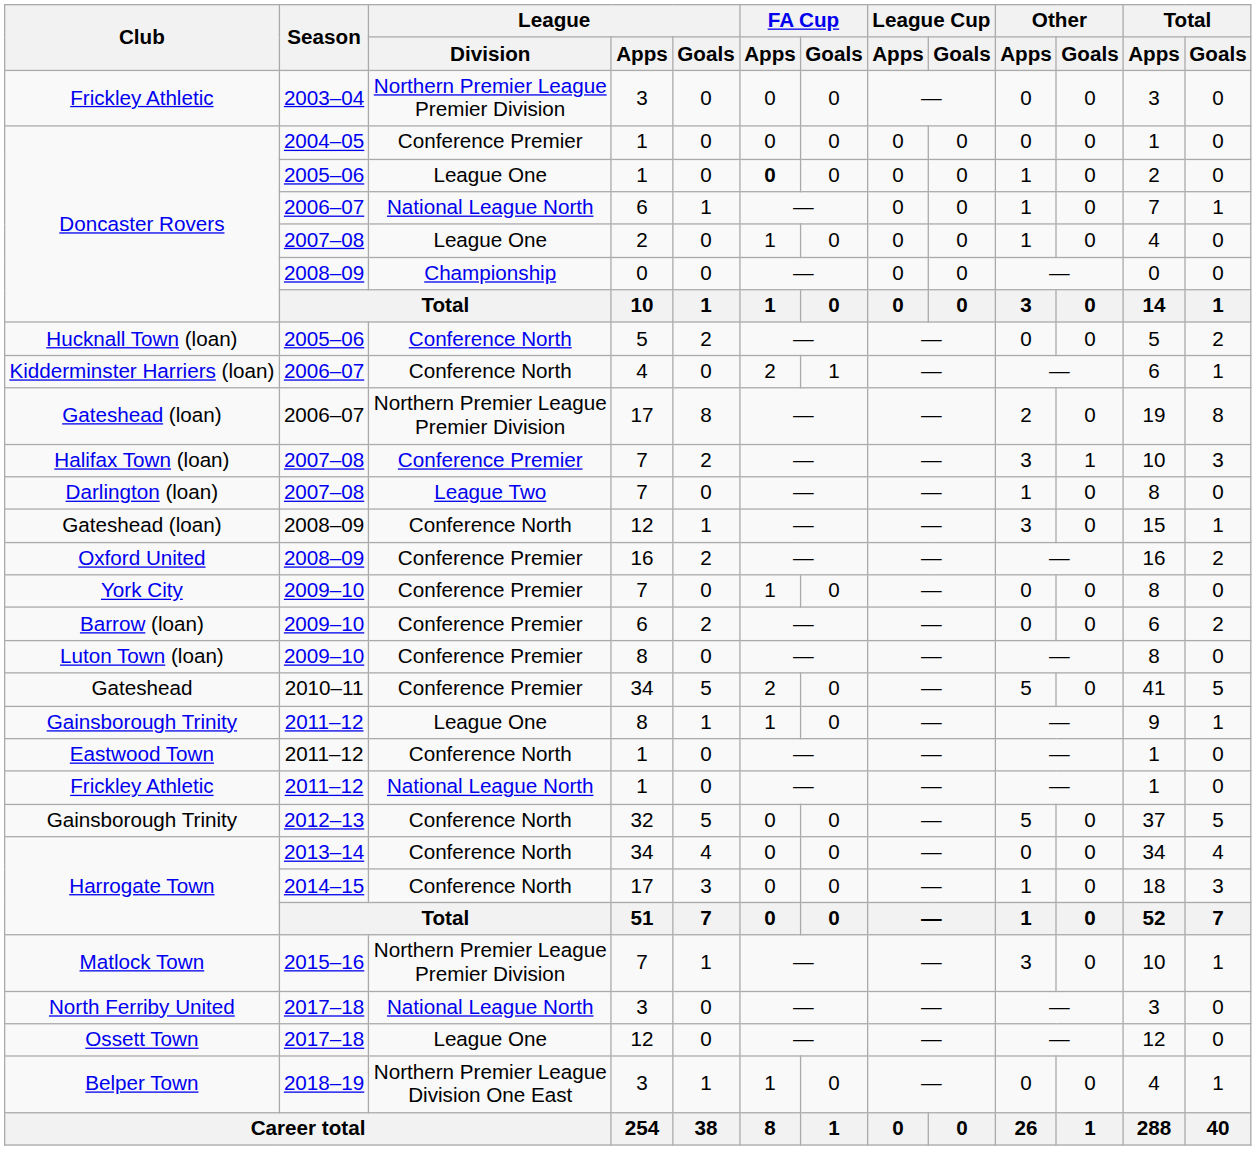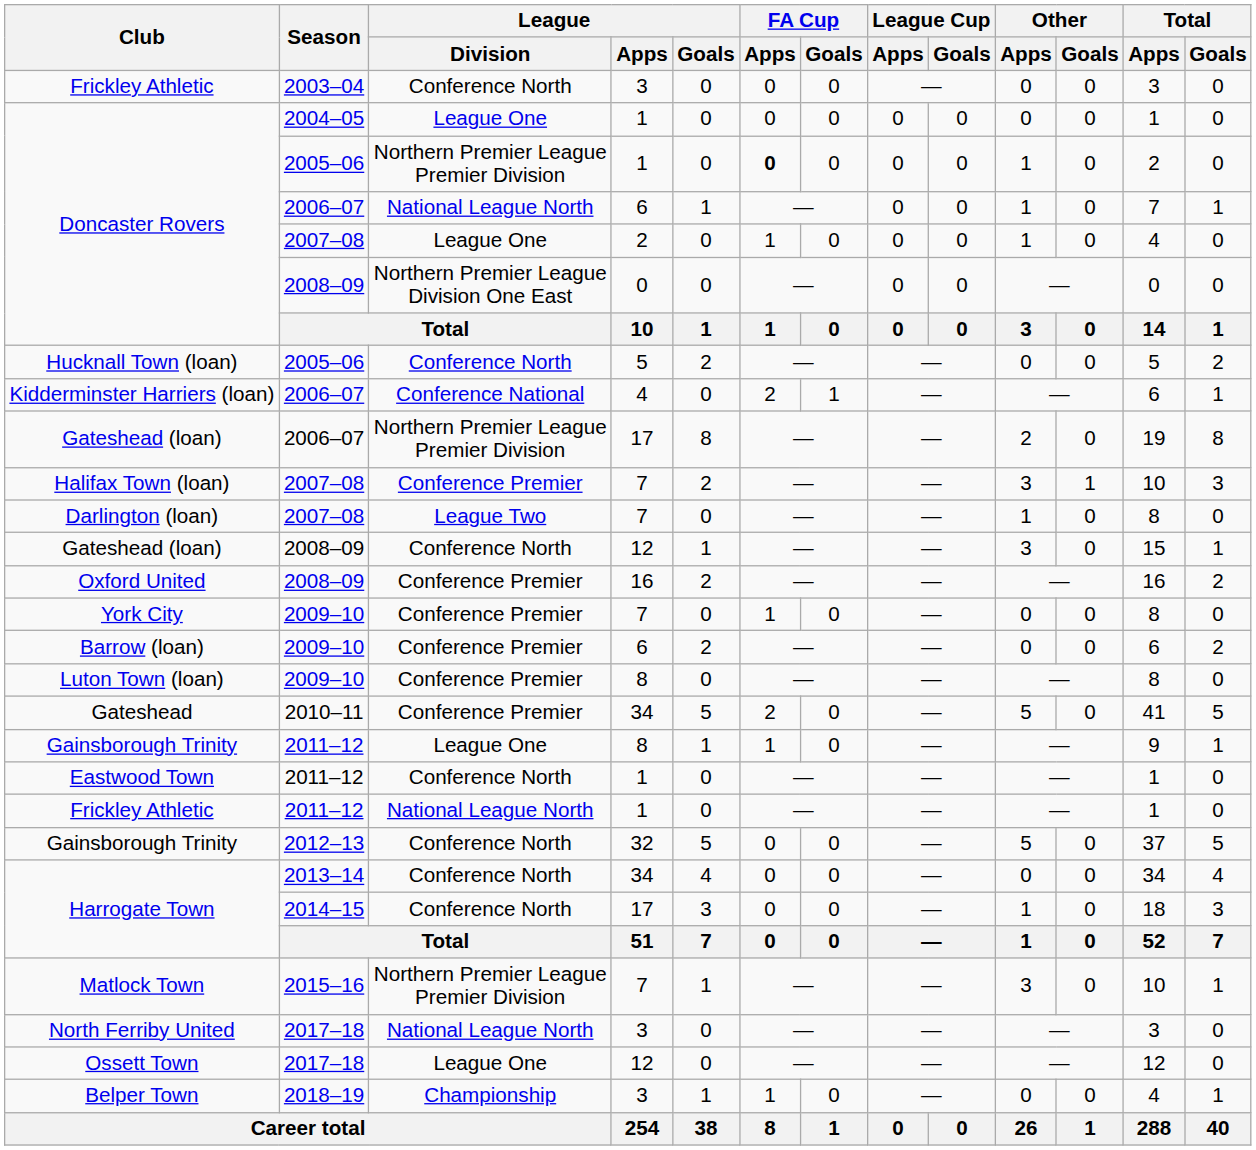 <table class=wikitable style=text-align:center>
 <tr>
 <th rowspan=2>Club</th>
 <th rowspan=2>Season</th>
 <th colspan=3>League</th>
 <th colspan=2><a href='#'>FA Cup</a></th>
 <th colspan=2>League Cup</th>
 <th colspan=2>Other</th>
 <th colspan=2>Total</th>
 </tr>
 <tr>
 <th>Division</th>
 <th>Apps</th>
 <th>Goals</th>
 <th>Apps</th>
 <th>Goals</th>
 <th>Apps</th>
 <th>Goals</th>
 <th>Apps</th>
 <th>Goals</th>
 <th>Apps</th>
 <th>Goals</th>
 </tr>
 <tr>
 <td><a href='#'>Frickley Athletic</a></td>
 <td><a href='#'>2003–04</a></td>
-<td><a href='#'>Northern Premier League</a><br>Premier Division</td>
+<td>Conference North</td>
 <td>3</td>
 <td>0</td>
 <td>0</td>
 <td>0</td>
 <td colspan=2>—</td>
 <td>0</td>
 <td>0</td>
 <td>3</td>
 <td>0</td>
 </tr>
 <tr>
 <td rowspan=6><a href='#'>Doncaster Rovers</a></td>
 <td><a href='#'>2004–05</a></td>
-<td>Conference Premier</td>
+<td><a href='#'>League One</a></td>
 <td>1</td>
 <td>0</td>
 <td>0</td>
 <td>0</td>
 <td>0</td>
 <td>0</td>
 <td>0</td>
 <td>0</td>
 <td>1</td>
 <td>0</td>
 </tr>
 <tr>
 <td><a href='#'>2005–06</a></td>
-<td>League One</td>
+<td>Northern Premier League<br>Premier Division</td>
 <td>1</td>
 <td>0</td>
 <td><strong>0</strong></td>
 <td>0</td>
 <td>0</td>
 <td>0</td>
 <td>1</td>
 <td>0</td>
 <td>2</td>
 <td>0</td>
 </tr>
 <tr>
 <td><a href='#'>2006–07</a></td>
 <td><a href='#'>National League North</a></td>
 <td>6</td>
 <td>1</td>
 <td colspan=2>—</td>
 <td>0</td>
 <td>0</td>
 <td>1</td>
 <td>0</td>
 <td>7</td>
 <td>1</td>
 </tr>
 <tr>
 <td><a href='#'>2007–08</a></td>
 <td>League One</td>
 <td>2</td>
 <td>0</td>
 <td>1</td>
 <td>0</td>
 <td>0</td>
 <td>0</td>
 <td>1</td>
 <td>0</td>
 <td>4</td>
 <td>0</td>
 </tr>
 <tr>
 <td><a href='#'>2008–09</a></td>
-<td><a href='#'>Championship</a></td>
+<td>Northern Premier League<br>Division One East</td>
 <td>0</td>
 <td>0</td>
 <td colspan=2>—</td>
 <td>0</td>
 <td>0</td>
 <td colspan=2>—</td>
 <td>0</td>
 <td>0</td>
 </tr>
 <tr>
 <th colspan=2>Total</th>
 <th>10</th>
 <th>1</th>
 <th>1</th>
 <th>0</th>
 <th>0</th>
 <th>0</th>
 <th>3</th>
 <th>0</th>
 <th>14</th>
 <th>1</th>
 </tr>
 <tr>
 <td><a href='#'>Hucknall Town</a> (loan)</td>
 <td><a href='#'>2005–06</a></td>
 <td><a href='#'>Conference North</a></td>
 <td>5</td>
 <td>2</td>
 <td colspan=2>—</td>
 <td colspan=2>—</td>
 <td>0</td>
 <td>0</td>
 <td>5</td>
 <td>2</td>
 </tr>
 <tr>
 <td><a href='#'>Kidderminster Harriers</a> (loan)</td>
 <td><a href='#'>2006–07</a></td>
-<td>Conference North</td>
+<td><a href='#'>Conference National</a></td>
 <td>4</td>
 <td>0</td>
 <td>2</td>
 <td>1</td>
 <td colspan=2>—</td>
 <td colspan=2>—</td>
 <td>6</td>
 <td>1</td>
 </tr>
 <tr>
 <td><a href='#'>Gateshead</a> (loan)</td>
 <td>2006–07</td>
 <td>Northern Premier League<br>Premier Division</td>
 <td>17</td>
 <td>8</td>
 <td colspan=2>—</td>
 <td colspan=2>—</td>
 <td>2</td>
 <td>0</td>
 <td>19</td>
 <td>8</td>
 </tr>
 <tr>
 <td><a href='#'>Halifax Town</a> (loan)</td>
 <td><a href='#'>2007–08</a></td>
 <td><a href='#'>Conference Premier</a></td>
 <td>7</td>
 <td>2</td>
 <td colspan=2>—</td>
 <td colspan=2>—</td>
 <td>3</td>
 <td>1</td>
 <td>10</td>
 <td>3</td>
 </tr>
 <tr>
 <td><a href='#'>Darlington</a> (loan)</td>
 <td><a href='#'>2007–08</a></td>
 <td><a href='#'>League Two</a></td>
 <td>7</td>
 <td>0</td>
 <td colspan=2>—</td>
 <td colspan=2>—</td>
 <td>1</td>
 <td>0</td>
 <td>8</td>
 <td>0</td>
 </tr>
 <tr>
 <td>Gateshead (loan)</td>
 <td>2008–09</td>
 <td>Conference North</td>
 <td>12</td>
 <td>1</td>
 <td colspan=2>—</td>
 <td colspan=2>—</td>
 <td>3</td>
 <td>0</td>
 <td>15</td>
 <td>1</td>
 </tr>
 <tr>
 <td><a href='#'>Oxford United</a></td>
 <td><a href='#'>2008–09</a></td>
 <td>Conference Premier</td>
 <td>16</td>
 <td>2</td>
 <td colspan=2>—</td>
 <td colspan=2>—</td>
 <td colspan=2>—</td>
 <td>16</td>
 <td>2</td>
 </tr>
 <tr>
 <td><a href='#'>York City</a></td>
 <td><a href='#'>2009–10</a></td>
 <td>Conference Premier</td>
 <td>7</td>
 <td>0</td>
 <td>1</td>
 <td>0</td>
 <td colspan=2>—</td>
 <td>0</td>
 <td>0</td>
 <td>8</td>
 <td>0</td>
 </tr>
 <tr>
 <td><a href='#'>Barrow</a> (loan)</td>
 <td><a href='#'>2009–10</a></td>
 <td>Conference Premier</td>
 <td>6</td>
 <td>2</td>
 <td colspan=2>—</td>
 <td colspan=2>—</td>
 <td>0</td>
 <td>0</td>
 <td>6</td>
 <td>2</td>
 </tr>
 <tr>
 <td><a href='#'>Luton Town</a> (loan)</td>
 <td><a href='#'>2009–10</a></td>
 <td>Conference Premier</td>
 <td>8</td>
 <td>0</td>
 <td colspan=2>—</td>
 <td colspan=2>—</td>
 <td colspan=2>—</td>
 <td>8</td>
 <td>0</td>
 </tr>
 <tr>
 <td>Gateshead</td>
 <td>2010–11</td>
 <td>Conference Premier</td>
 <td>34</td>
 <td>5</td>
 <td>2</td>
 <td>0</td>
 <td colspan=2>—</td>
 <td>5</td>
 <td>0</td>
 <td>41</td>
 <td>5</td>
 </tr>
 <tr>
 <td><a href='#'>Gainsborough Trinity</a></td>
 <td><a href='#'>2011–12</a></td>
 <td>League One</td>
 <td>8</td>
 <td>1</td>
 <td>1</td>
 <td>0</td>
 <td colspan=2>—</td>
 <td colspan=2>—</td>
 <td>9</td>
 <td>1</td>
 </tr>
 <tr>
 <td><a href='#'>Eastwood Town</a></td>
 <td>2011–12</td>
 <td>Conference North</td>
 <td>1</td>
 <td>0</td>
 <td colspan=2>—</td>
 <td colspan=2>—</td>
 <td colspan=2>—</td>
 <td>1</td>
 <td>0</td>
 </tr>
 <tr>
 <td><a href='#'>Frickley Athletic</a></td>
 <td><a href='#'>2011–12</a></td>
 <td><a href='#'>National League North</a></td>
 <td>1</td>
 <td>0</td>
 <td colspan=2>—</td>
 <td colspan=2>—</td>
 <td colspan=2>—</td>
 <td>1</td>
 <td>0</td>
 </tr>
 <tr>
 <td>Gainsborough Trinity</td>
 <td><a href='#'>2012–13</a></td>
 <td>Conference North</td>
 <td>32</td>
 <td>5</td>
 <td>0</td>
 <td>0</td>
 <td colspan=2>—</td>
 <td>5</td>
 <td>0</td>
 <td>37</td>
 <td>5</td>
 </tr>
 <tr>
 <td rowspan=3><a href='#'>Harrogate Town</a></td>
 <td><a href='#'>2013–14</a></td>
 <td>Conference North</td>
 <td>34</td>
 <td>4</td>
 <td>0</td>
 <td>0</td>
 <td colspan=2>—</td>
 <td>0</td>
 <td>0</td>
 <td>34</td>
 <td>4</td>
 </tr>
 <tr>
 <td><a href='#'>2014–15</a></td>
 <td>Conference North</td>
 <td>17</td>
 <td>3</td>
 <td>0</td>
 <td>0</td>
 <td colspan=2>—</td>
 <td>1</td>
 <td>0</td>
 <td>18</td>
 <td>3</td>
 </tr>
 <tr>
 <th colspan=2>Total</th>
 <th>51</th>
 <th>7</th>
 <th>0</th>
 <th>0</th>
 <th colspan=2>—</th>
 <th>1</th>
 <th>0</th>
 <th>52</th>
 <th>7</th>
 </tr>
 <tr>
 <td><a href='#'>Matlock Town</a></td>
 <td><a href='#'>2015–16</a></td>
 <td>Northern Premier League<br>Premier Division</td>
 <td>7</td>
 <td>1</td>
 <td colspan=2>—</td>
 <td colspan=2>—</td>
 <td>3</td>
 <td>0</td>
 <td>10</td>
 <td>1</td>
 </tr>
 <tr>
 <td><a href='#'>North Ferriby United</a></td>
 <td><a href='#'>2017–18</a></td>
 <td><a href='#'>National League North</a></td>
 <td>3</td>
 <td>0</td>
 <td colspan=2>—</td>
 <td colspan=2>—</td>
 <td colspan=2>—</td>
 <td>3</td>
 <td>0</td>
 </tr>
 <tr>
 <td><a href='#'>Ossett Town</a></td>
 <td><a href='#'>2017–18</a></td>
 <td>League One</td>
 <td>12</td>
 <td>0</td>
 <td colspan=2>—</td>
 <td colspan=2>—</td>
 <td colspan=2>—</td>
 <td>12</td>
 <td>0</td>
 </tr>
 <tr>
 <td><a href='#'>Belper Town</a></td>
 <td><a href='#'>2018–19</a></td>
-<td>Northern Premier League<br>Division One East</td>
+<td><a href='#'>Championship</a></td>
 <td>3</td>
 <td>1</td>
 <td>1</td>
 <td>0</td>
 <td colspan=2>—</td>
 <td>0</td>
 <td>0</td>
 <td>4</td>
 <td>1</td>
 </tr>
 <tr>
 <th colspan=3>Career total</th>
 <th>254</th>
 <th>38</th>
 <th>8</th>
 <th>1</th>
 <th>0</th>
 <th>0</th>
 <th>26</th>
 <th>1</th>
 <th>288</th>
 <th>40</th>
 </tr>
 </table>
